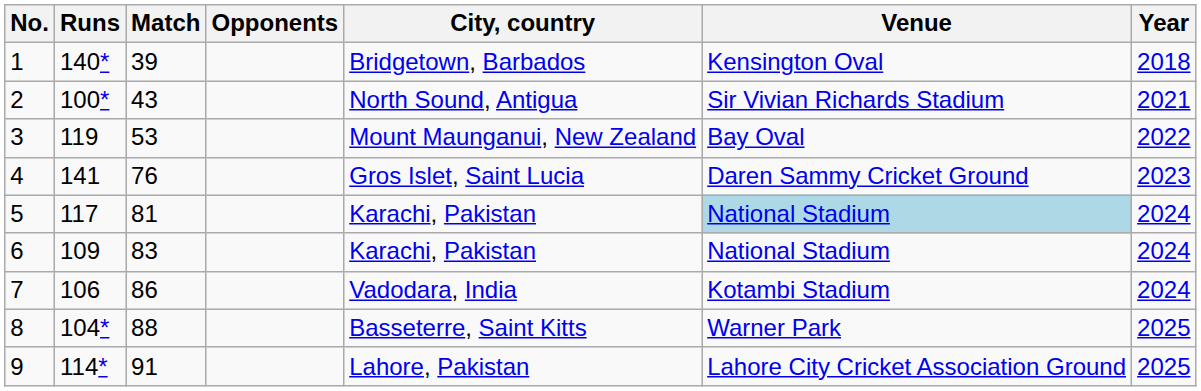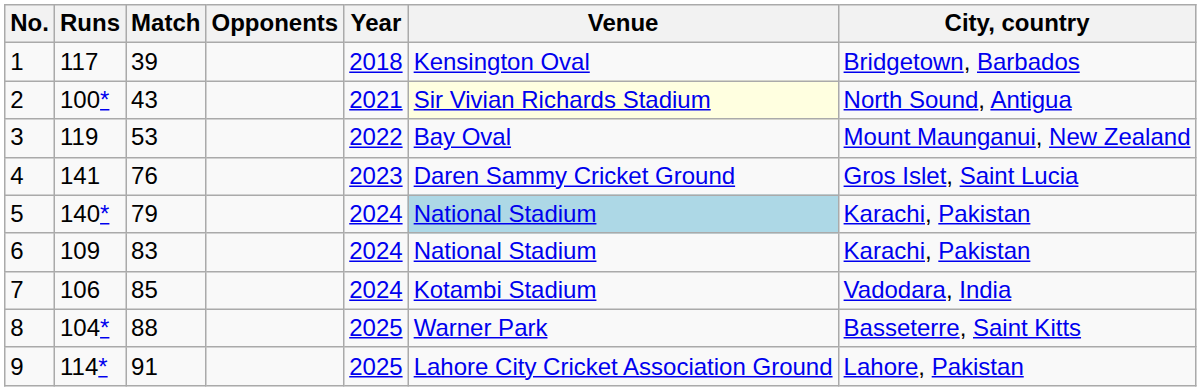 <table class="wikitable">
 <tr>
 <th>No.</th>
 <th>Runs</th>
 <th>Match</th>
 <th>Opponents</th>
+<th>Year</th>
+<th>Venue</th>
 <th>City, country</th>
-<th>Venue</th>
-<th>Year</th>
 </tr>
 <tr>
 <td>1</td>
-<td>140<a href='#'>*</a></td>
+<td>117</td>
 <td>39</td>
 <td></td>
+<td><a href='#'>2018</a></td>
+<td><a href='#'>Kensington Oval</a></td>
 <td><a href='#'>Bridgetown</a>, <a href='#'>Barbados</a></td>
-<td><a href='#'>Kensington Oval</a></td>
-<td><a href='#'>2018</a></td>
 </tr>
 <tr>
 <td>2</td>
 <td>100<a href='#'>*</a></td>
 <td>43</td>
 <td></td>
+<td><a href='#'>2021</a></td>
+<td style="background: lightyellow;"><a href='#'>Sir Vivian Richards Stadium</a></td>
 <td><a href='#'>North Sound</a>, <a href='#'>Antigua</a></td>
-<td><a href='#'>Sir Vivian Richards Stadium</a></td>
-<td><a href='#'>2021</a></td>
 </tr>
 <tr>
 <td>3</td>
 <td>119</td>
 <td>53</td>
 <td></td>
+<td><a href='#'>2022</a></td>
+<td><a href='#'>Bay Oval</a></td>
 <td><a href='#'>Mount Maunganui</a>, <a href='#'>New Zealand</a></td>
-<td><a href='#'>Bay Oval</a></td>
-<td><a href='#'>2022</a></td>
 </tr>
 <tr>
 <td>4</td>
 <td>141</td>
 <td>76</td>
 <td></td>
+<td><a href='#'>2023</a></td>
+<td><a href='#'>Daren Sammy Cricket Ground</a></td>
 <td><a href='#'>Gros Islet</a>, <a href='#'>Saint Lucia</a></td>
-<td><a href='#'>Daren Sammy Cricket Ground</a></td>
-<td><a href='#'>2023</a></td>
 </tr>
 <tr>
 <td>5</td>
-<td>117</td>
-<td>81</td>
+<td>140<a href='#'>*</a></td>
+<td>79</td>
 <td></td>
+<td><a href='#'>2024</a></td>
+<td style="background: lightblue;"><a href='#'>National Stadium</a></td>
 <td><a href='#'>Karachi</a>, <a href='#'>Pakistan</a></td>
-<td style="background: lightblue;"><a href='#'>National Stadium</a></td>
-<td><a href='#'>2024</a></td>
 </tr>
 <tr>
 <td>6</td>
 <td>109</td>
 <td>83</td>
 <td></td>
+<td><a href='#'>2024</a></td>
+<td><a href='#'>National Stadium</a></td>
 <td><a href='#'>Karachi</a>, <a href='#'>Pakistan</a></td>
-<td><a href='#'>National Stadium</a></td>
-<td><a href='#'>2024</a></td>
 </tr>
 <tr>
 <td>7</td>
 <td>106</td>
-<td>86</td>
+<td>85</td>
 <td></td>
+<td><a href='#'>2024</a></td>
+<td><a href='#'>Kotambi Stadium</a></td>
 <td><a href='#'>Vadodara</a>, <a href='#'>India</a></td>
-<td><a href='#'>Kotambi Stadium</a></td>
-<td><a href='#'>2024</a></td>
 </tr>
 <tr>
 <td>8</td>
 <td>104<a href='#'>*</a></td>
 <td>88</td>
 <td></td>
+<td><a href='#'>2025</a></td>
+<td><a href='#'>Warner Park</a></td>
 <td><a href='#'>Basseterre</a>, <a href='#'>Saint Kitts</a></td>
-<td><a href='#'>Warner Park</a></td>
-<td><a href='#'>2025</a></td>
 </tr>
 <tr>
 <td>9</td>
 <td>114<a href='#'>*</a></td>
 <td>91</td>
 <td></td>
+<td><a href='#'>2025</a></td>
+<td><a href='#'>Lahore City Cricket Association Ground</a></td>
 <td><a href='#'>Lahore</a>, <a href='#'>Pakistan</a></td>
-<td><a href='#'>Lahore City Cricket Association Ground</a></td>
-<td><a href='#'>2025</a></td>
 </tr>
 </table>
